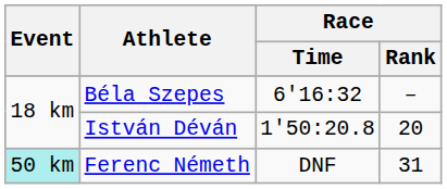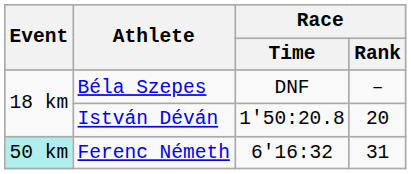 <table class="wikitable" border="1" style="font-size:90%">
 <tr>
 <th rowspan=2>Event</th>
 <th rowspan=2>Athlete</th>
 <th colspan=2>Race</th>
 </tr>
 <tr>
 <th>Time</th>
 <th>Rank</th>
 </tr>
 <tr>
 <td rowspan=2>18 km</td>
 <td><a href='#'>Béla Szepes</a></td>
-<td align=center>6'16:32</td>
+<td align=center>DNF</td>
 <td align=center>–</td>
 </tr>
 <tr>
 <td><a href='#'>István Déván</a></td>
 <td align=center>1'50:20.8</td>
 <td align=center>20</td>
 </tr>
 <tr>
 <td style="background: paleturquoise;">50 km</td>
 <td><a href='#'>Ferenc Németh</a></td>
-<td align=center>DNF</td>
+<td align=center>6'16:32</td>
 <td align=center>31</td>
 </tr>
 </table>
